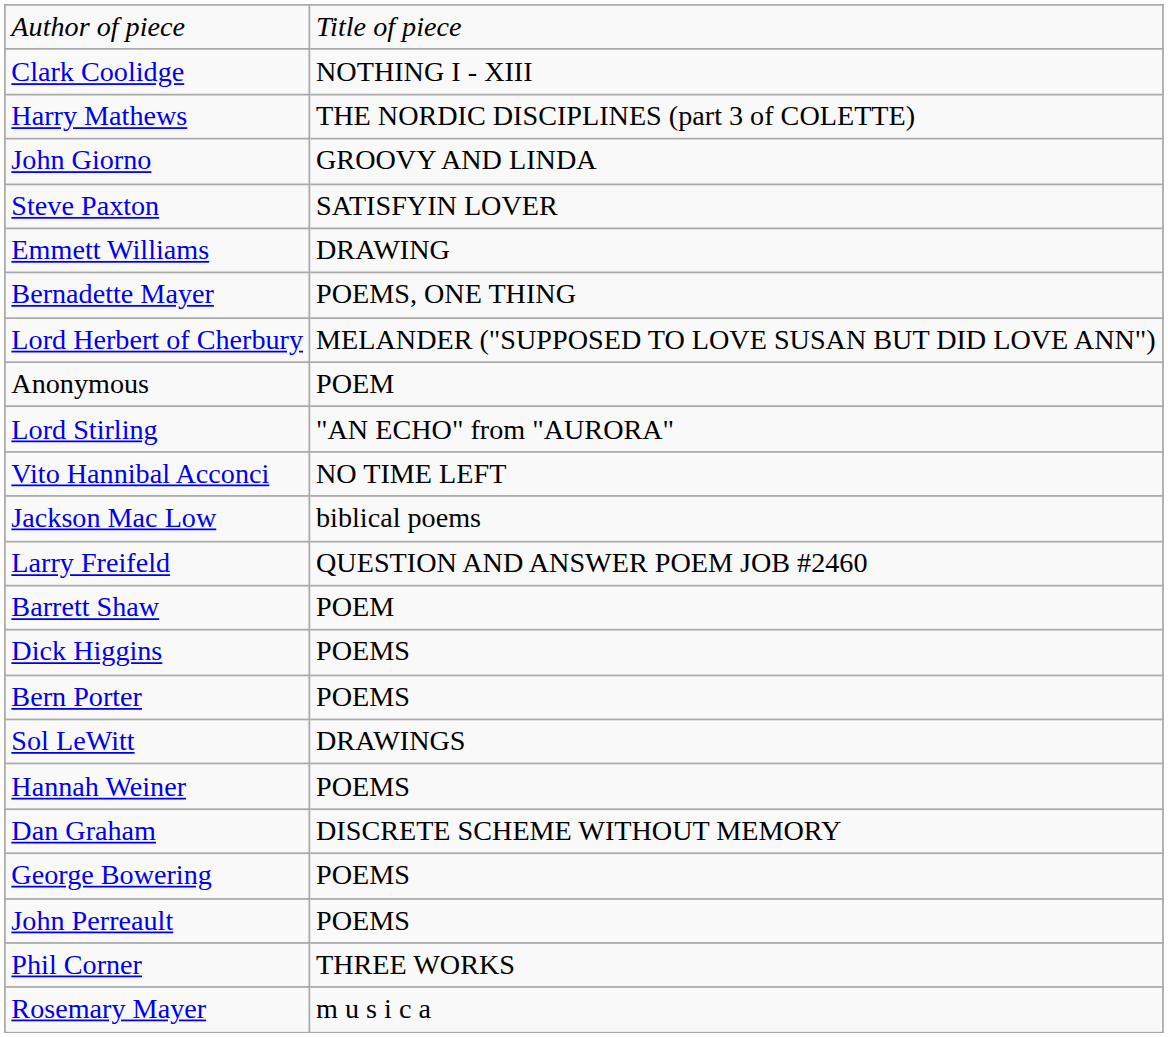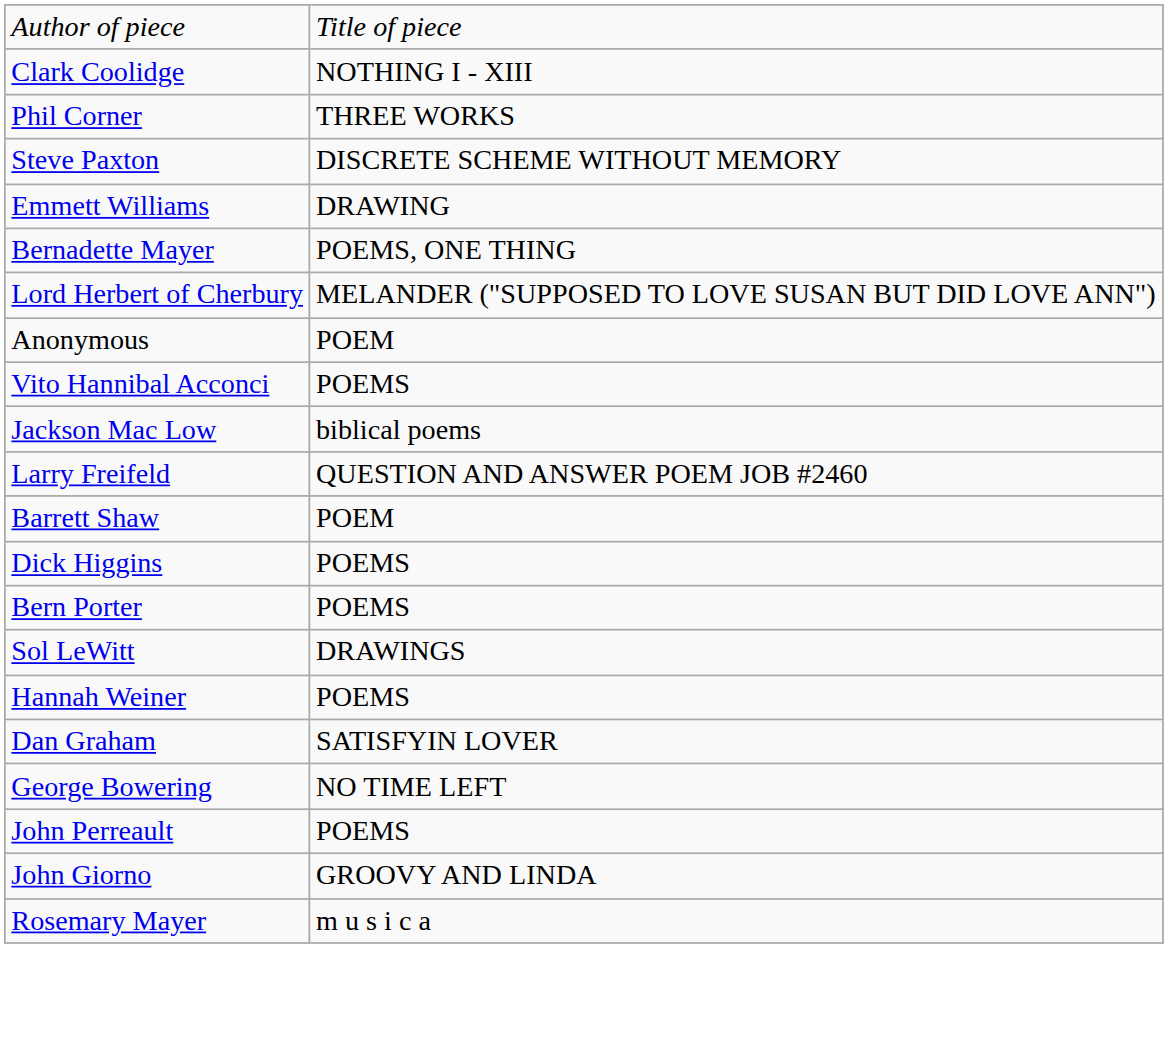 <table class="wikitable">
 <tr>
 <td><em>Author of piece</em></td>
 <td><em>Title of piece</em></td>
 </tr>
 <tr>
 <td><a href='#'>Clark Coolidge</a></td>
 <td>NOTHING I - XIII</td>
 </tr>
 <tr>
-<td><a href='#'>Harry Mathews</a></td>
-<td>THE NORDIC DISCIPLINES (part 3 of COLETTE)</td>
-</tr>
-<tr>
-<td><a href='#'>John Giorno</a></td>
-<td>GROOVY AND LINDA</td>
+<td><a href='#'>Phil Corner</a></td>
+<td>THREE WORKS</td>
 </tr>
 <tr>
 <td><a href='#'>Steve Paxton</a></td>
-<td>SATISFYIN LOVER</td>
+<td>DISCRETE SCHEME WITHOUT MEMORY</td>
 </tr>
 <tr>
 <td><a href='#'>Emmett Williams</a></td>
 <td>DRAWING</td>
 </tr>
 <tr>
 <td><a href='#'>Bernadette Mayer</a></td>
 <td>POEMS, ONE THING</td>
 </tr>
 <tr>
 <td><a href='#'>Lord Herbert of Cherbury</a></td>
 <td>MELANDER ("SUPPOSED TO LOVE SUSAN BUT DID LOVE ANN")</td>
 </tr>
 <tr>
 <td>Anonymous</td>
 <td>POEM</td>
 </tr>
 <tr>
-<td><a href='#'>Lord Stirling</a></td>
-<td>"AN ECHO" from "AURORA"</td>
-</tr>
-<tr>
 <td><a href='#'>Vito Hannibal Acconci</a></td>
-<td>NO TIME LEFT</td>
+<td>POEMS</td>
 </tr>
 <tr>
 <td><a href='#'>Jackson Mac Low</a></td>
 <td>biblical poems</td>
 </tr>
 <tr>
 <td><a href='#'>Larry Freifeld</a></td>
 <td>QUESTION AND ANSWER POEM JOB #2460</td>
 </tr>
 <tr>
 <td><a href='#'>Barrett Shaw</a></td>
 <td>POEM</td>
 </tr>
 <tr>
 <td><a href='#'>Dick Higgins</a></td>
 <td>POEMS</td>
 </tr>
 <tr>
 <td><a href='#'>Bern Porter</a></td>
 <td>POEMS</td>
 </tr>
 <tr>
 <td><a href='#'>Sol LeWitt</a></td>
 <td>DRAWINGS</td>
 </tr>
 <tr>
 <td><a href='#'>Hannah Weiner</a></td>
 <td>POEMS</td>
 </tr>
 <tr>
 <td><a href='#'>Dan Graham</a></td>
-<td>DISCRETE SCHEME WITHOUT MEMORY</td>
+<td>SATISFYIN LOVER</td>
 </tr>
 <tr>
 <td><a href='#'>George Bowering</a></td>
-<td>POEMS</td>
+<td>NO TIME LEFT</td>
 </tr>
 <tr>
 <td><a href='#'>John Perreault</a></td>
 <td>POEMS</td>
 </tr>
 <tr>
-<td><a href='#'>Phil Corner</a></td>
-<td>THREE WORKS</td>
+<td><a href='#'>John Giorno</a></td>
+<td>GROOVY AND LINDA</td>
 </tr>
 <tr>
 <td><a href='#'>Rosemary Mayer</a></td>
 <td>m u s i c a</td>
 </tr>
 </table>
